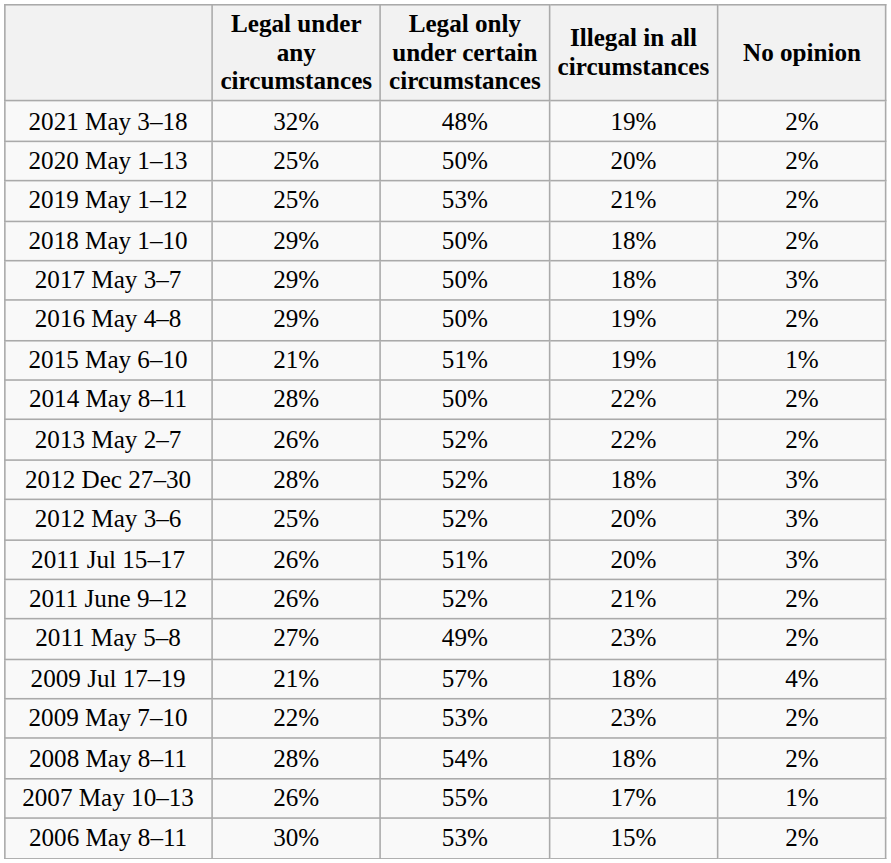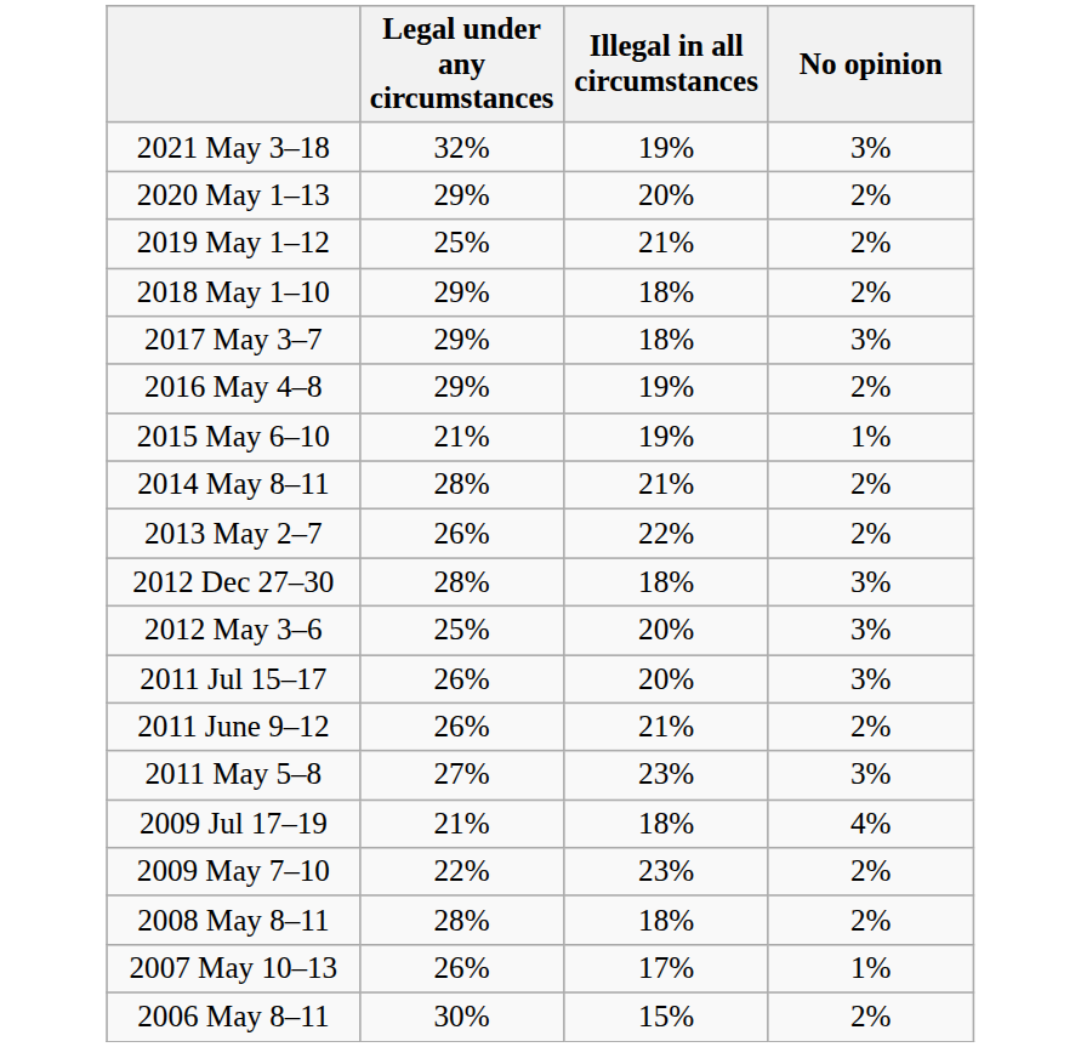 <table class="wikitable" style="margin:1em auto;">
 <tr>
 <th style="width:125px;"></th>
 <th style="width:100px;">Legal under any circumstances</th>
-<th style="width:100px;">Legal only under certain circumstances</th>
 <th style="width:100px;">Illegal in all circumstances</th>
 <th style="width:100px;">No opinion</th>
 </tr>
 <tr style="text-align:center;">
 <td>2021 May 3–18</td>
 <td>32%</td>
-<td>48%</td>
 <td>19%</td>
-<td>2%</td>
+<td>3%</td>
 </tr>
 <tr style="text-align:center;">
 <td>2020 May 1–13</td>
-<td>25%</td>
-<td>50%</td>
+<td>29%</td>
 <td>20%</td>
 <td>2%</td>
 </tr>
 <tr style="text-align:center;">
 <td>2019 May 1–12</td>
 <td>25%</td>
-<td>53%</td>
 <td>21%</td>
 <td>2%</td>
 </tr>
 <tr style="text-align:center;">
 <td>2018 May 1–10</td>
 <td>29%</td>
-<td>50%</td>
 <td>18%</td>
 <td>2%</td>
 </tr>
 <tr style="text-align:center;">
 <td>2017 May 3–7</td>
 <td>29%</td>
-<td>50%</td>
 <td>18%</td>
 <td>3%</td>
 </tr>
 <tr style="text-align:center;">
 <td>2016 May 4–8</td>
 <td>29%</td>
-<td>50%</td>
 <td>19%</td>
 <td>2%</td>
 </tr>
 <tr style="text-align:center;">
 <td>2015 May 6–10</td>
 <td>21%</td>
-<td>51%</td>
 <td>19%</td>
 <td>1%</td>
 </tr>
 <tr style="text-align:center;">
 <td>2014 May 8–11</td>
 <td>28%</td>
-<td>50%</td>
-<td>22%</td>
+<td>21%</td>
 <td>2%</td>
 </tr>
 <tr style="text-align:center;">
 <td>2013 May 2–7</td>
 <td>26%</td>
-<td>52%</td>
 <td>22%</td>
 <td>2%</td>
 </tr>
 <tr style="text-align:center;">
 <td>2012 Dec 27–30</td>
 <td>28%</td>
-<td>52%</td>
 <td>18%</td>
 <td>3%</td>
 </tr>
 <tr style="text-align:center;">
 <td>2012 May 3–6</td>
 <td>25%</td>
-<td>52%</td>
 <td>20%</td>
 <td>3%</td>
 </tr>
 <tr style="text-align:center;">
 <td>2011 Jul 15–17</td>
 <td>26%</td>
-<td>51%</td>
 <td>20%</td>
 <td>3%</td>
 </tr>
 <tr style="text-align:center;">
 <td>2011 June 9–12</td>
 <td>26%</td>
-<td>52%</td>
 <td>21%</td>
 <td>2%</td>
 </tr>
 <tr style="text-align:center;">
 <td>2011 May 5–8</td>
 <td>27%</td>
-<td>49%</td>
 <td>23%</td>
-<td>2%</td>
+<td>3%</td>
 </tr>
 <tr style="text-align:center;">
 <td>2009 Jul 17–19</td>
 <td>21%</td>
-<td>57%</td>
 <td>18%</td>
 <td>4%</td>
 </tr>
 <tr style="text-align:center;">
 <td>2009 May 7–10</td>
 <td>22%</td>
-<td>53%</td>
 <td>23%</td>
 <td>2%</td>
 </tr>
 <tr style="text-align:center;">
 <td>2008 May 8–11</td>
 <td>28%</td>
-<td>54%</td>
 <td>18%</td>
 <td>2%</td>
 </tr>
 <tr style="text-align:center;">
 <td>2007 May 10–13</td>
 <td>26%</td>
-<td>55%</td>
 <td>17%</td>
 <td>1%</td>
 </tr>
 <tr style="text-align:center;">
 <td>2006 May 8–11</td>
 <td>30%</td>
-<td>53%</td>
 <td>15%</td>
 <td>2%</td>
 </tr>
 </table>
